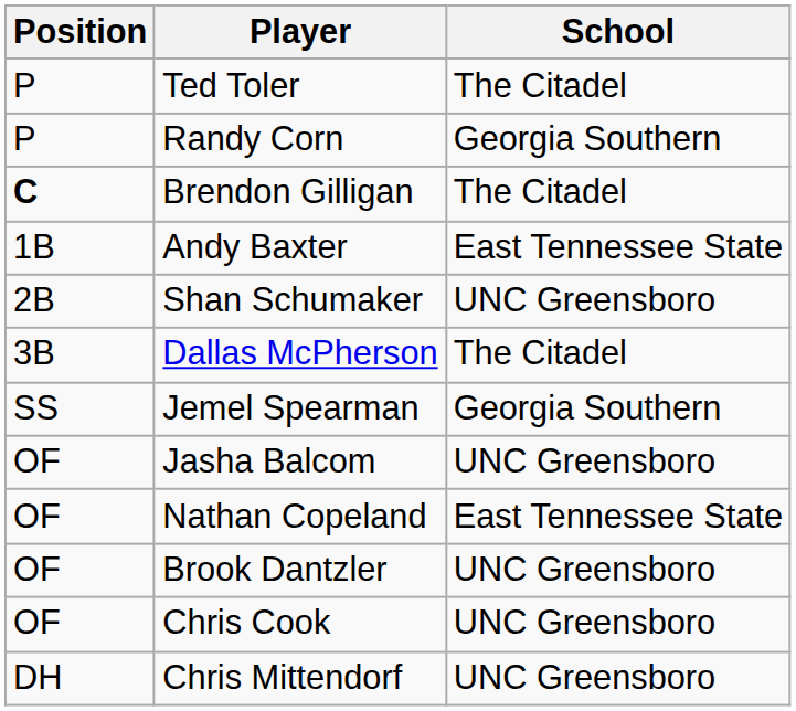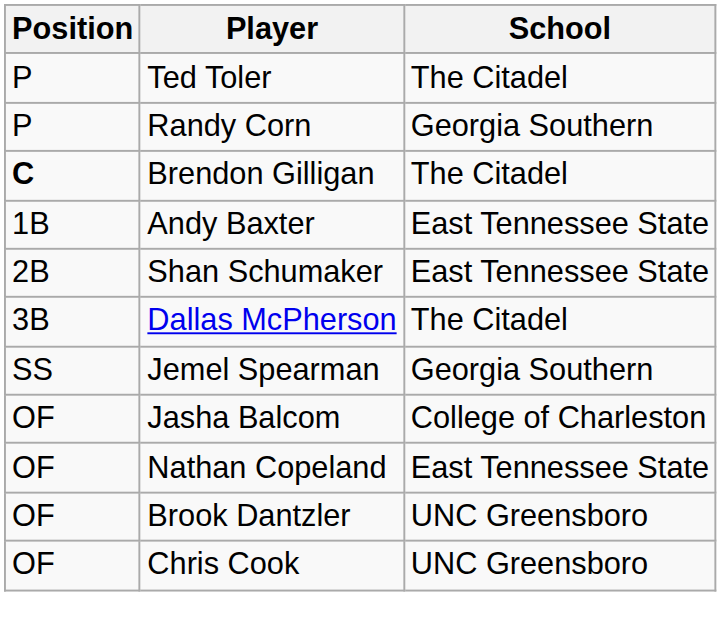 <table class="wikitable">
 <tr>
 <th>Position</th>
 <th>Player</th>
 <th>School</th>
 </tr>
 <tr>
 <td>P</td>
 <td>Ted Toler</td>
 <td>The Citadel</td>
 </tr>
 <tr>
 <td>P</td>
 <td>Randy Corn</td>
 <td>Georgia Southern</td>
 </tr>
 <tr>
 <td><strong>C</strong></td>
 <td>Brendon Gilligan</td>
 <td>The Citadel</td>
 </tr>
 <tr>
 <td>1B</td>
 <td>Andy Baxter</td>
 <td>East Tennessee State</td>
 </tr>
 <tr>
 <td>2B</td>
 <td>Shan Schumaker</td>
-<td>UNC Greensboro</td>
+<td>East Tennessee State</td>
 </tr>
 <tr>
 <td>3B</td>
 <td><a href='#'>Dallas McPherson</a></td>
 <td>The Citadel</td>
 </tr>
 <tr>
 <td>SS</td>
 <td>Jemel Spearman</td>
 <td>Georgia Southern</td>
 </tr>
 <tr>
 <td>OF</td>
 <td>Jasha Balcom</td>
-<td>UNC Greensboro</td>
+<td>College of Charleston</td>
 </tr>
 <tr>
 <td>OF</td>
 <td>Nathan Copeland</td>
 <td>East Tennessee State</td>
 </tr>
 <tr>
 <td>OF</td>
 <td>Brook Dantzler</td>
 <td>UNC Greensboro</td>
 </tr>
 <tr>
 <td>OF</td>
 <td>Chris Cook</td>
 <td>UNC Greensboro</td>
 </tr>
-<tr>
-<td>DH</td>
-<td>Chris Mittendorf</td>
-<td>UNC Greensboro</td>
-</tr>
 </table>
